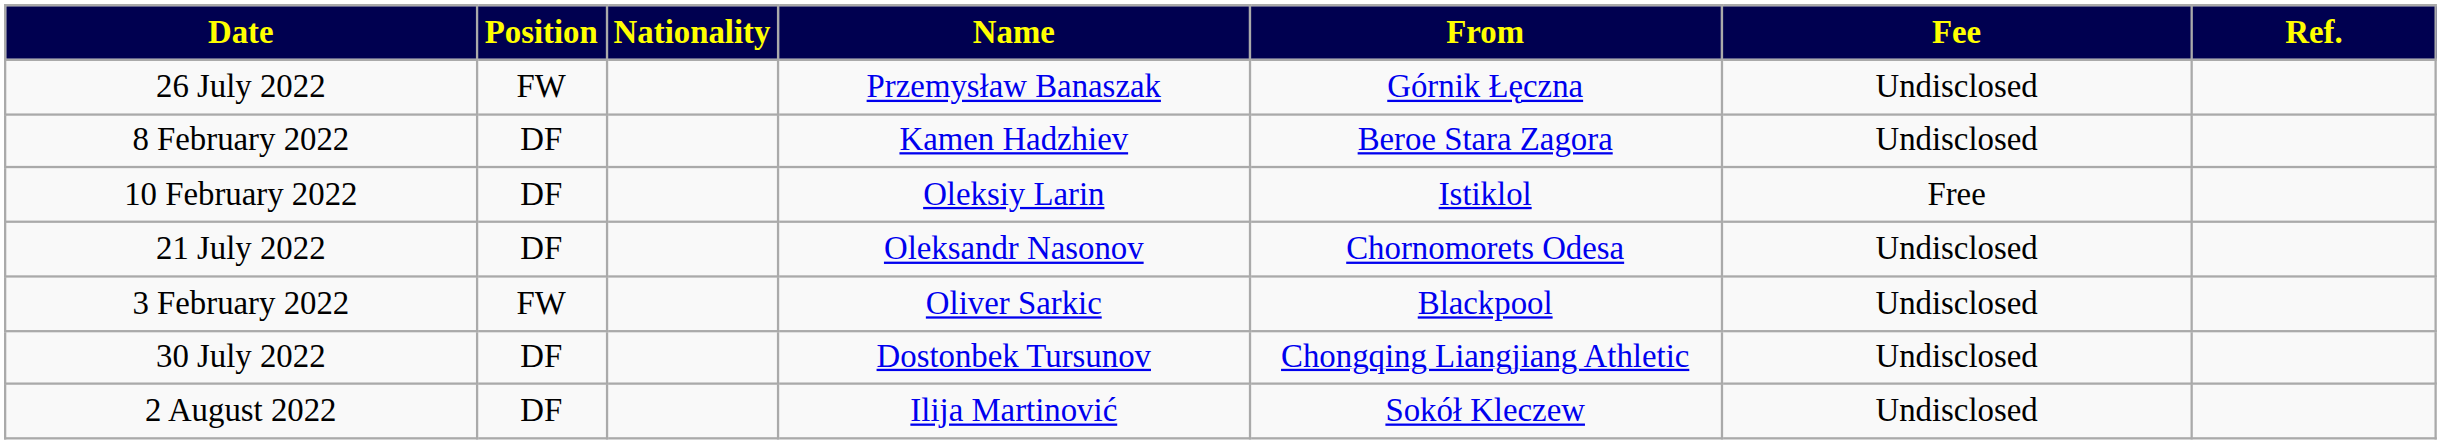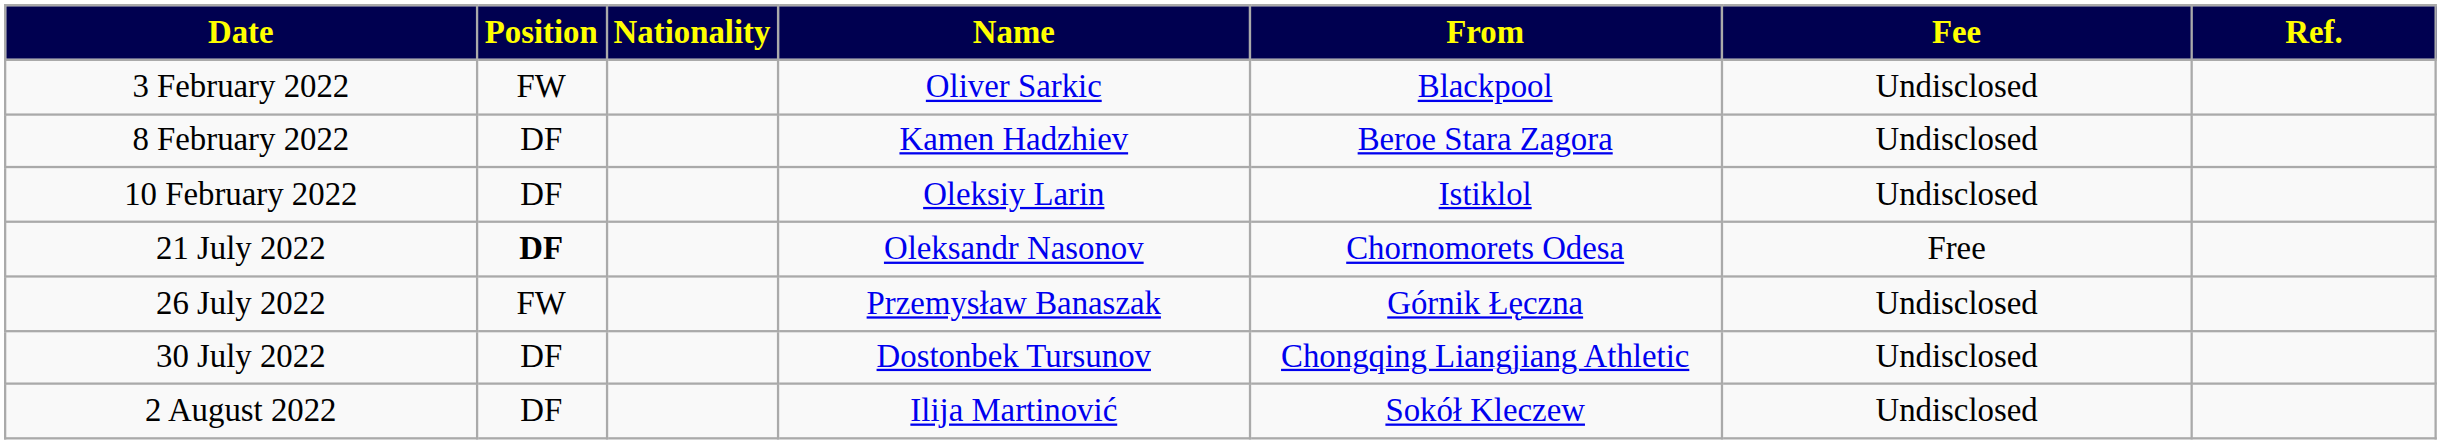 <table class="wikitable"  style="text-align:center; font-size:90%; ">
 <tr>
 <th style="background:#000050; color:yellow; width:200px;">Date</th>
 <th style="background:#000050; color:yellow; width:50px;">Position</th>
 <th style="background:#000050; color:yellow; width:50px;">Nationality</th>
 <th style="background:#000050; color:yellow; width:200px;">Name</th>
 <th style="background:#000050; color:yellow; width:200px;">From</th>
 <th style="background:#000050; color:yellow; width:200px;">Fee</th>
 <th style="background:#000050; color:yellow; width:100px;">Ref.</th>
 </tr>
 <tr>
-<td>26 July 2022</td>
+<td>3 February 2022</td>
 <td>FW</td>
 <td></td>
-<td><a href='#'>Przemysław Banaszak</a></td>
-<td><a href='#'>Górnik Łęczna</a></td>
+<td><a href='#'>Oliver Sarkic</a></td>
+<td><a href='#'>Blackpool</a></td>
 <td>Undisclosed</td>
 <td></td>
 </tr>
 <tr>
 <td>8 February 2022</td>
 <td>DF</td>
 <td></td>
 <td><a href='#'>Kamen Hadzhiev</a></td>
 <td><a href='#'>Beroe Stara Zagora</a></td>
 <td>Undisclosed</td>
 <td></td>
 </tr>
 <tr>
 <td>10 February 2022</td>
 <td>DF</td>
 <td></td>
 <td><a href='#'>Oleksiy Larin</a></td>
 <td><a href='#'>Istiklol</a></td>
+<td>Undisclosed</td>
+<td></td>
+</tr>
+<tr>
+<td>21 July 2022</td>
+<td><strong>DF</strong></td>
+<td></td>
+<td><a href='#'>Oleksandr Nasonov</a></td>
+<td><a href='#'>Chornomorets Odesa</a></td>
 <td>Free</td>
 <td></td>
 </tr>
 <tr>
-<td>21 July 2022</td>
-<td>DF</td>
-<td></td>
-<td><a href='#'>Oleksandr Nasonov</a></td>
-<td><a href='#'>Chornomorets Odesa</a></td>
-<td>Undisclosed</td>
-<td></td>
-</tr>
-<tr>
-<td>3 February 2022</td>
+<td>26 July 2022</td>
 <td>FW</td>
 <td></td>
-<td><a href='#'>Oliver Sarkic</a></td>
-<td><a href='#'>Blackpool</a></td>
+<td><a href='#'>Przemysław Banaszak</a></td>
+<td><a href='#'>Górnik Łęczna</a></td>
 <td>Undisclosed</td>
 <td></td>
 </tr>
 <tr>
 <td>30 July 2022</td>
 <td>DF</td>
 <td></td>
 <td><a href='#'>Dostonbek Tursunov</a></td>
 <td><a href='#'>Chongqing Liangjiang Athletic</a></td>
 <td>Undisclosed</td>
 <td></td>
 </tr>
 <tr>
 <td>2 August 2022</td>
 <td>DF</td>
 <td></td>
 <td><a href='#'>Ilija Martinović</a></td>
 <td><a href='#'>Sokół Kleczew</a></td>
 <td>Undisclosed</td>
 <td></td>
 </tr>
 </table>
